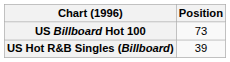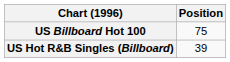 <table class="wikitable sortable plainrowheaders" style="text-align:center">
 <tr>
 <th>Chart (1996)</th>
 <th>Position</th>
 </tr>
 <tr>
 <th scope="row">US <em>Billboard</em> Hot 100</th>
-<td>73</td>
+<td>75</td>
 </tr>
 <tr>
 <th scope="row">US Hot R&B Singles (<em>Billboard</em>)</th>
 <td>39</td>
 </tr>
 </table>
